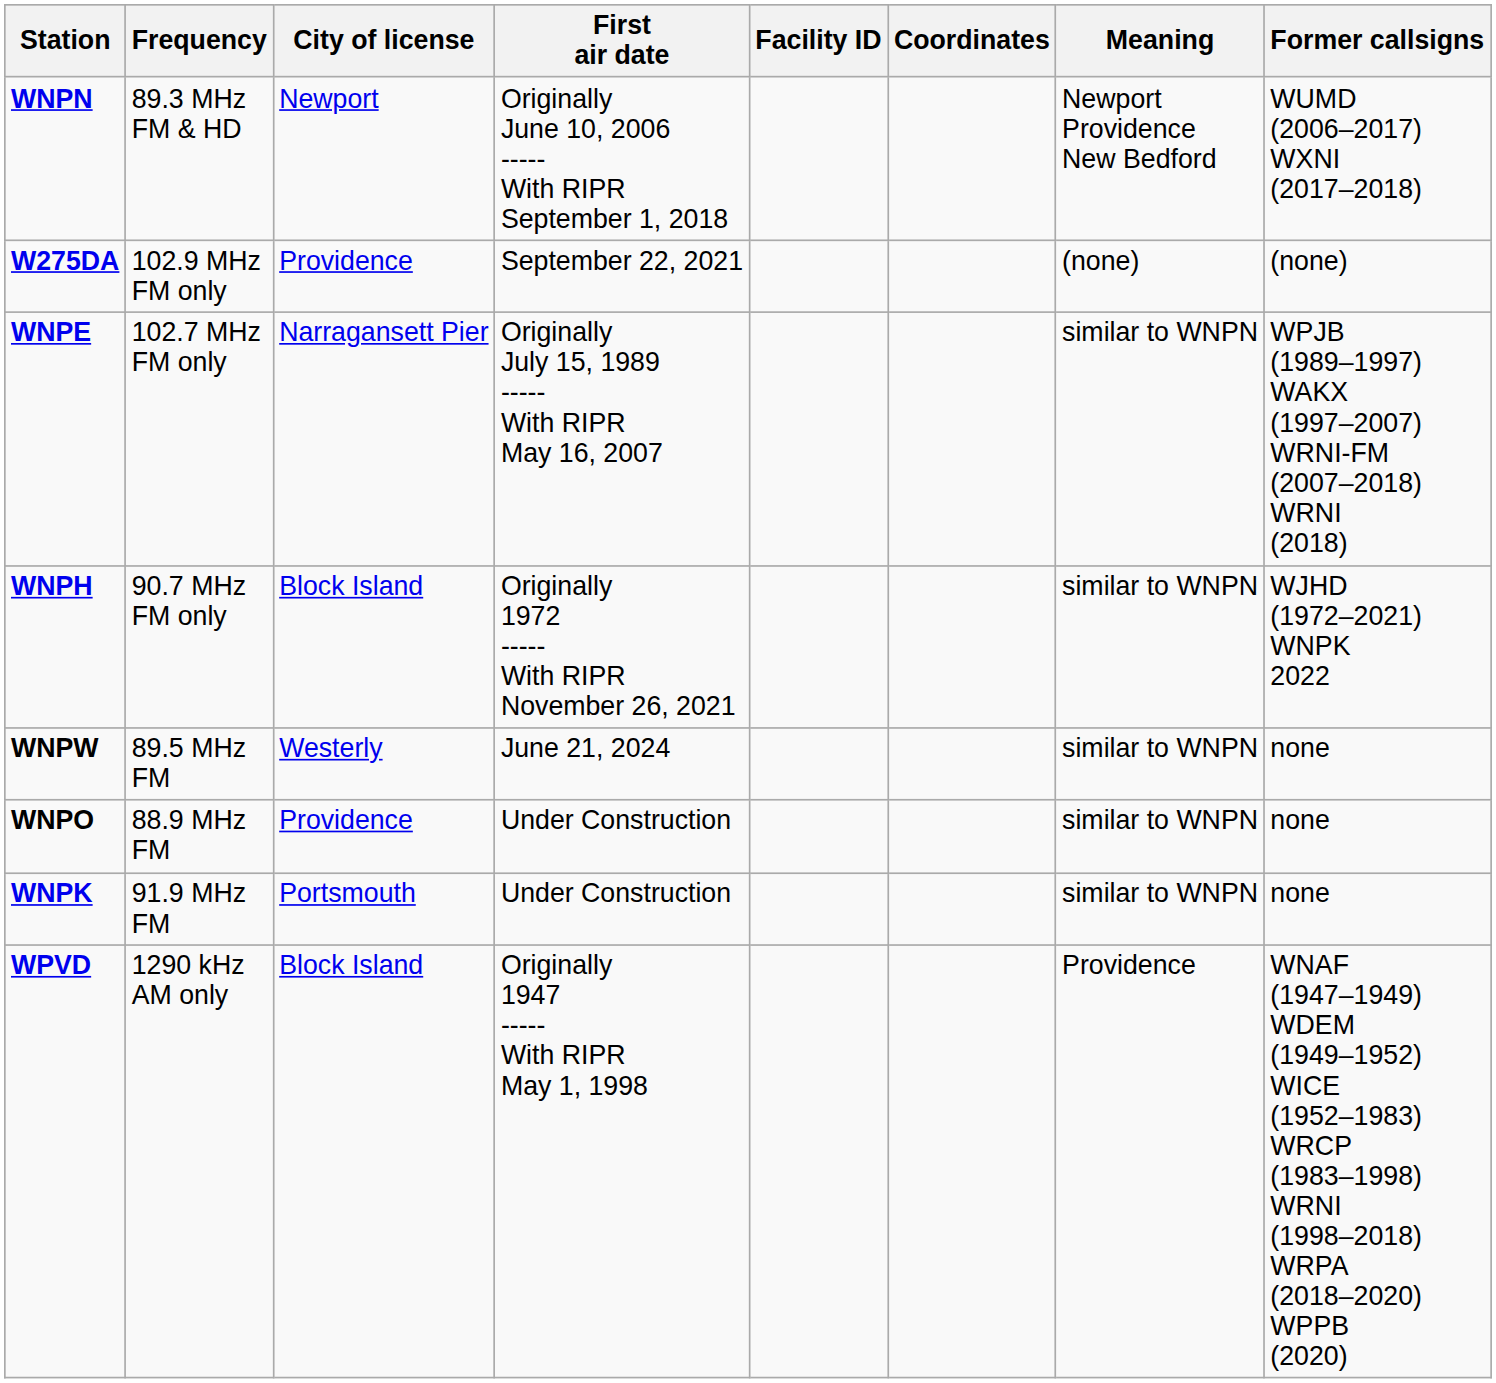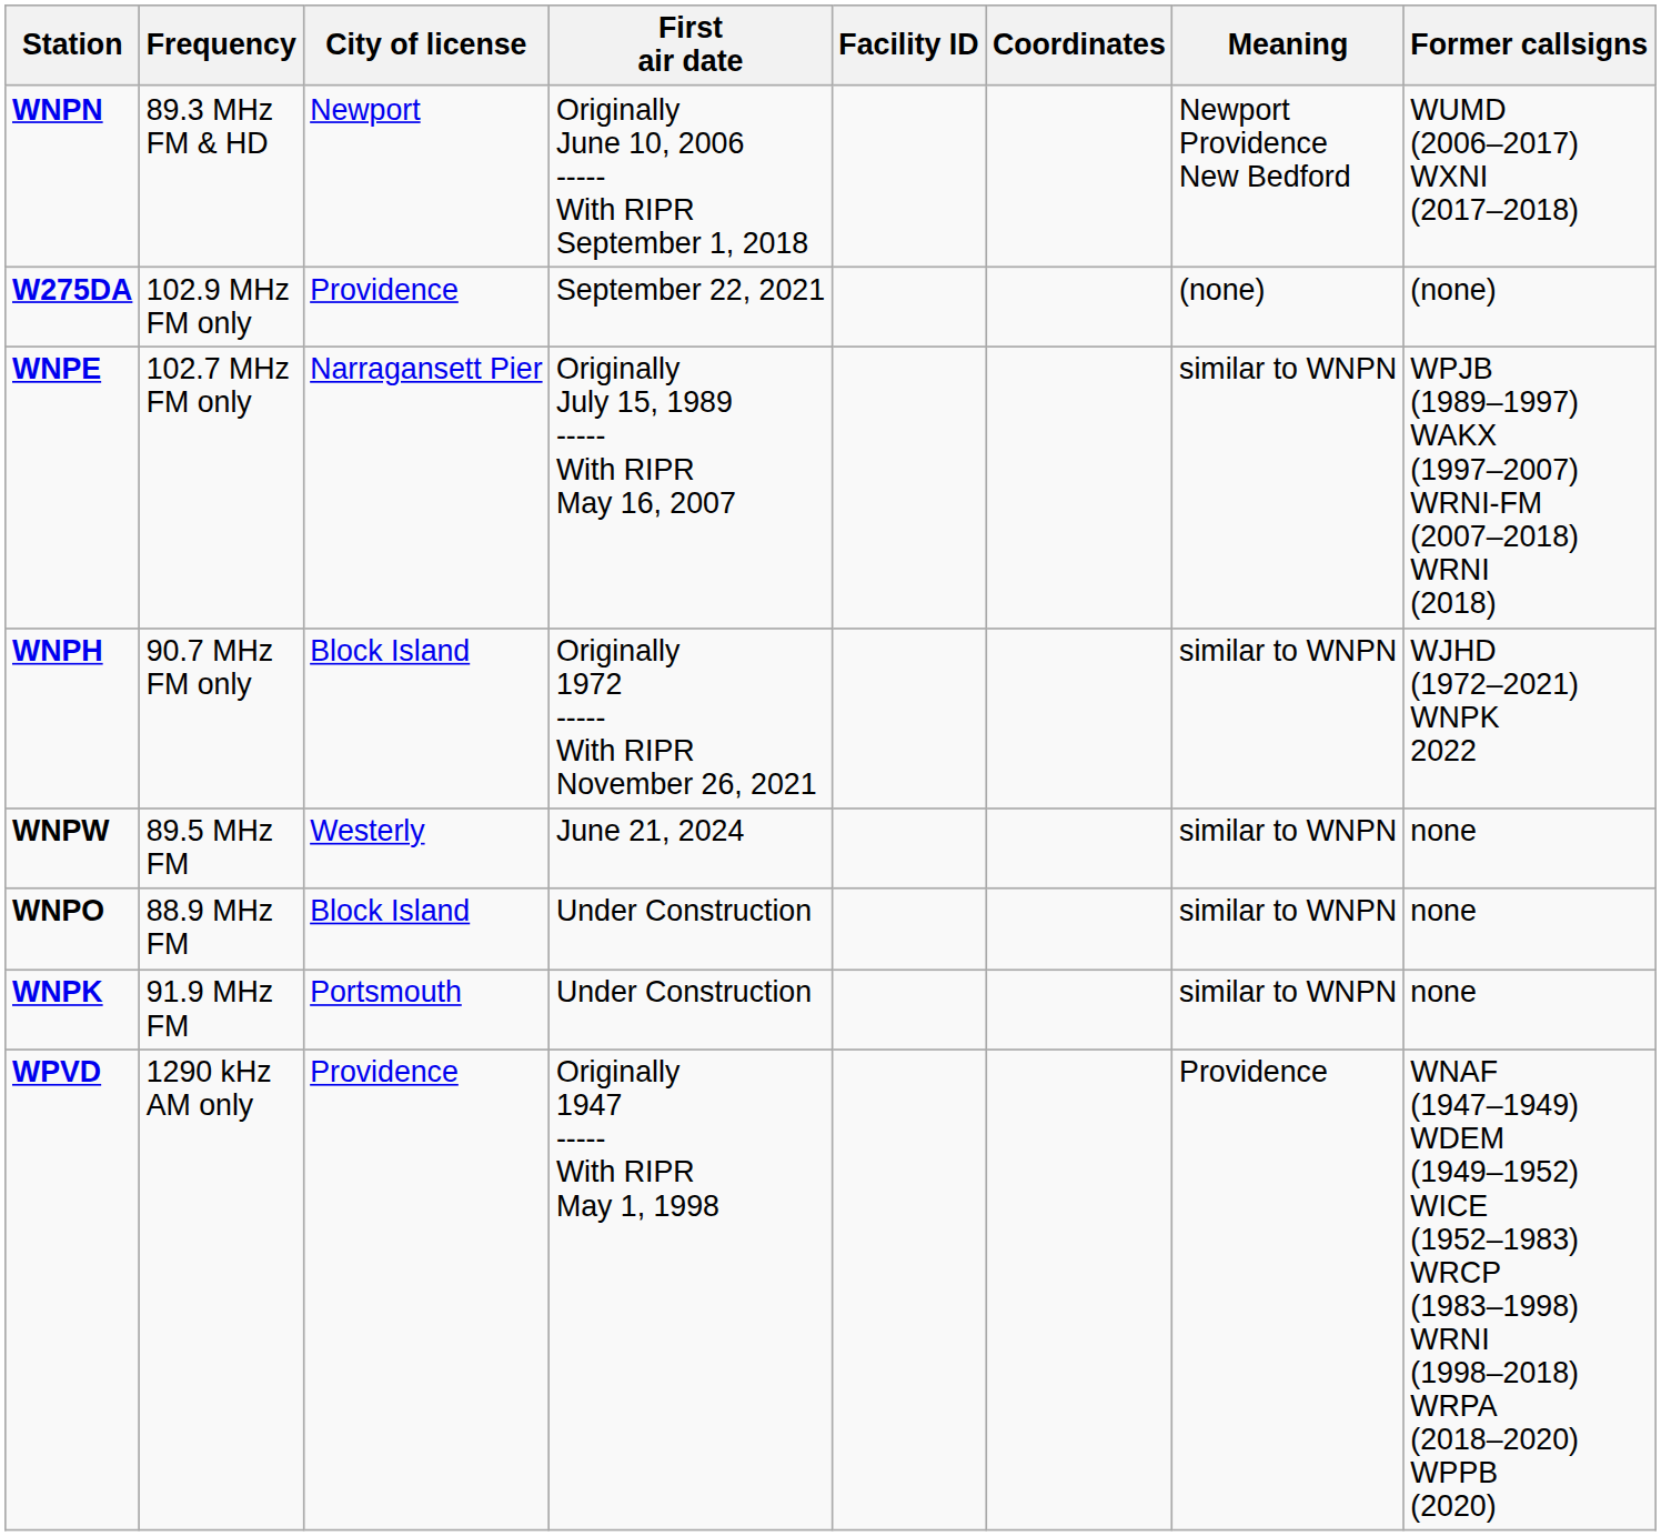 <table class="wikitable">
 <tr>
 <th>Station</th>
 <th>Frequency</th>
 <th>City of license</th>
 <th>First<br>air date</th>
 <th>Facility ID</th>
 <th>Coordinates</th>
 <th>Meaning</th>
 <th>Former callsigns</th>
 </tr>
 <tr style="vertical-align: top; text-align: left;">
 <td><strong><a href='#'>WNPN</a></strong></td>
 <td>89.3 MHz<br>FM & HD</td>
 <td><a href='#'>Newport</a></td>
 <td>Originally<br>June 10, 2006<br>-----<br>With RIPR<br>September 1, 2018</td>
 <td></td>
 <td></td>
 <td>Newport<br>Providence<br>New Bedford</td>
 <td>WUMD<br>(2006–2017)<br>WXNI<br>(2017–2018)</td>
 </tr>
 <tr style="vertical-align: top; text-align: left;">
 <td><strong><a href='#'>W275DA</a></strong></td>
 <td>102.9 MHz<br>FM only</td>
 <td><a href='#'>Providence</a></td>
 <td>September 22, 2021</td>
 <td></td>
 <td></td>
 <td>(none)</td>
 <td>(none)</td>
 </tr>
 <tr style="vertical-align: top; text-align: left;">
 <td><strong><a href='#'>WNPE</a></strong></td>
 <td>102.7 MHz<br>FM only</td>
 <td><a href='#'>Narragansett Pier</a></td>
 <td>Originally<br>July 15, 1989<br>-----<br>With RIPR<br>May 16, 2007</td>
 <td></td>
 <td></td>
 <td>similar to WNPN</td>
 <td>WPJB<br>(1989–1997)<br>WAKX<br>(1997–2007)<br>WRNI-FM<br>(2007–2018)<br>WRNI<br>(2018)</td>
 </tr>
 <tr style="vertical-align: top; text-align: left;">
 <td><strong><a href='#'>WNPH</a></strong></td>
 <td>90.7 MHz<br>FM only</td>
 <td><a href='#'>Block Island</a></td>
 <td>Originally<br>1972<br>-----<br>With RIPR<br>November 26, 2021</td>
 <td></td>
 <td></td>
 <td>similar to WNPN</td>
 <td>WJHD<br>(1972–2021)<br>WNPK<br>2022</td>
 </tr>
 <tr style="vertical-align: top; text-align: left;">
 <td><strong>WNPW</strong></td>
 <td>89.5 MHz<br>FM</td>
 <td><a href='#'>Westerly</a></td>
 <td>June 21, 2024</td>
 <td></td>
 <td></td>
 <td>similar to WNPN</td>
 <td>none</td>
 </tr>
 <tr style="vertical-align: top; text-align: left;">
 <td><strong>WNPO</strong></td>
 <td>88.9 MHz<br>FM</td>
-<td><a href='#'>Providence</a></td>
+<td><a href='#'>Block Island</a></td>
 <td>Under Construction</td>
 <td></td>
 <td></td>
 <td>similar to WNPN</td>
 <td>none</td>
 </tr>
 <tr style="vertical-align: top; text-align: left;">
 <td><strong><a href='#'>WNPK</a></strong></td>
 <td>91.9 MHz<br>FM</td>
 <td><a href='#'>Portsmouth</a></td>
 <td>Under Construction</td>
 <td></td>
 <td></td>
 <td>similar to WNPN</td>
 <td>none</td>
 </tr>
 <tr style="vertical-align: top; text-align: left;">
 <td><strong><a href='#'>WPVD</a></strong></td>
 <td>1290 kHz<br>AM only</td>
-<td><a href='#'>Block Island</a></td>
+<td><a href='#'>Providence</a></td>
 <td>Originally<br>1947<br>-----<br>With RIPR<br>May 1, 1998</td>
 <td></td>
 <td></td>
 <td>Providence</td>
 <td>WNAF<br>(1947–1949)<br>WDEM<br>(1949–1952)<br>WICE<br>(1952–1983)<br>WRCP<br>(1983–1998)<br>WRNI<br>(1998–2018)<br>WRPA<br>(2018–2020)<br>WPPB<br>(2020)</td>
 </tr>
 </table>
